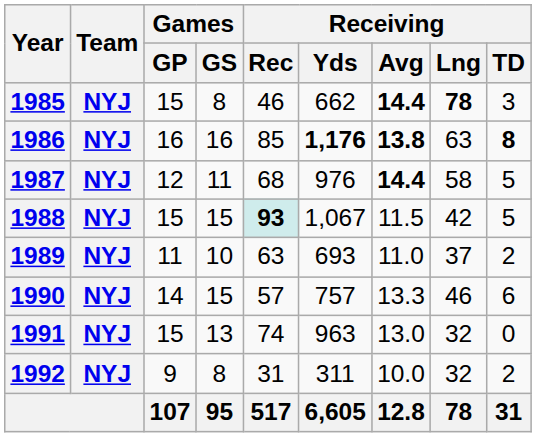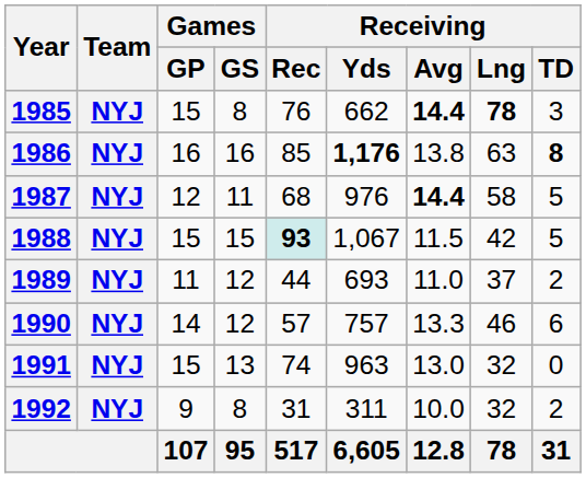 <table class="wikitable" style="text-align:center;">
 <tr>
 <th rowspan="2">Year</th>
 <th rowspan="2">Team</th>
 <th colspan="2">Games</th>
 <th colspan="5">Receiving</th>
 </tr>
 <tr>
 <th>GP</th>
 <th>GS</th>
 <th>Rec</th>
 <th>Yds</th>
 <th>Avg</th>
 <th>Lng</th>
 <th>TD</th>
 </tr>
 <tr>
 <th><a href='#'>1985</a></th>
 <th><a href='#'>NYJ</a></th>
 <td>15</td>
 <td>8</td>
-<td>46</td>
+<td>76</td>
 <td>662</td>
 <td><strong>14.4</strong></td>
 <td><strong>78</strong></td>
 <td>3</td>
 </tr>
 <tr>
 <th><a href='#'>1986</a></th>
 <th><a href='#'>NYJ</a></th>
 <td>16</td>
 <td>16</td>
 <td>85</td>
 <td><strong>1,176</strong></td>
-<td><strong>13.8</strong></td>
+<td>13.8</td>
 <td>63</td>
 <td><strong>8</strong></td>
 </tr>
 <tr>
 <th><a href='#'>1987</a></th>
 <th><a href='#'>NYJ</a></th>
 <td>12</td>
 <td>11</td>
 <td>68</td>
 <td>976</td>
 <td><strong>14.4</strong></td>
 <td>58</td>
 <td>5</td>
 </tr>
 <tr>
 <th><a href='#'>1988</a></th>
 <th><a href='#'>NYJ</a></th>
 <td>15</td>
 <td>15</td>
 <td style="background:#cfecec;"><strong>93</strong></td>
 <td>1,067</td>
 <td>11.5</td>
 <td>42</td>
 <td>5</td>
 </tr>
 <tr>
 <th><a href='#'>1989</a></th>
 <th><a href='#'>NYJ</a></th>
 <td>11</td>
-<td>10</td>
-<td>63</td>
+<td>12</td>
+<td>44</td>
 <td>693</td>
 <td>11.0</td>
 <td>37</td>
 <td>2</td>
 </tr>
 <tr>
 <th><a href='#'>1990</a></th>
 <th><a href='#'>NYJ</a></th>
 <td>14</td>
-<td>15</td>
+<td>12</td>
 <td>57</td>
 <td>757</td>
 <td>13.3</td>
 <td>46</td>
 <td>6</td>
 </tr>
 <tr>
 <th><a href='#'>1991</a></th>
 <th><a href='#'>NYJ</a></th>
 <td>15</td>
 <td>13</td>
 <td>74</td>
 <td>963</td>
 <td>13.0</td>
 <td>32</td>
 <td>0</td>
 </tr>
 <tr>
 <th><a href='#'>1992</a></th>
 <th><a href='#'>NYJ</a></th>
 <td>9</td>
 <td>8</td>
 <td>31</td>
 <td>311</td>
 <td>10.0</td>
 <td>32</td>
 <td>2</td>
 </tr>
 <tr>
 <th colspan="2"></th>
 <th>107</th>
 <th>95</th>
 <th>517</th>
 <th>6,605</th>
 <th>12.8</th>
 <th>78</th>
 <th>31</th>
 </tr>
 </table>
